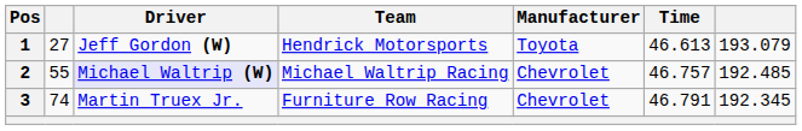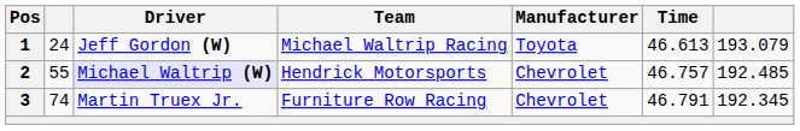 <table class="wikitable" style="font-size:95%">
 <tr>
 <th>Pos</th>
 <th></th>
 <th>Driver</th>
 <th>Team</th>
 <th>Manufacturer</th>
 <th>Time</th>
 <th></th>
 </tr>
 <tr>
 <th>1</th>
-<td>27</td>
+<td>24</td>
 <td><a href='#'>Jeff Gordon</a> <strong>(W)</strong></td>
-<td><a href='#'>Hendrick Motorsports</a></td>
+<td><a href='#'>Michael Waltrip Racing</a></td>
 <td><a href='#'>Toyota</a></td>
 <td>46.613</td>
 <td>193.079</td>
 </tr>
 <tr>
 <th>2</th>
 <td>55</td>
 <td style="background: lavender;"><a href='#'>Michael Waltrip</a> <strong>(W)</strong></td>
-<td><a href='#'>Michael Waltrip Racing</a></td>
+<td><a href='#'>Hendrick Motorsports</a></td>
 <td><a href='#'>Chevrolet</a></td>
 <td>46.757</td>
 <td>192.485</td>
 </tr>
 <tr>
 <th>3</th>
 <td>74</td>
 <td><a href='#'>Martin Truex Jr.</a></td>
 <td><a href='#'>Furniture Row Racing</a></td>
 <td><a href='#'>Chevrolet</a></td>
 <td>46.791</td>
 <td>192.345</td>
 </tr>
 <tr>
 <th colspan="7"></th>
 </tr>
 </table>
